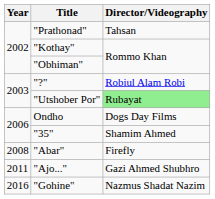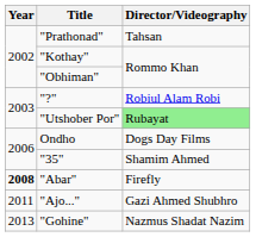 <table class="wikitable">
 <tr>
 <th>Year</th>
 <th>Title</th>
 <th>Director/Videography</th>
 </tr>
 <tr>
 <td rowspan="3">2002</td>
 <td>"Prathonad"</td>
 <td>Tahsan</td>
 </tr>
 <tr>
 <td>"Kothay"</td>
 <td rowspan="2">Rommo Khan</td>
 </tr>
 <tr>
 <td>"Obhiman"</td>
 </tr>
 <tr>
 <td rowspan="2">2003</td>
 <td>"?"</td>
 <td><a href='#'>Robiul Alam Robi</a></td>
 </tr>
 <tr>
 <td>"Utshober Por"</td>
 <td style="background: lightgreen;">Rubayat</td>
 </tr>
 <tr>
 <td rowspan="2">2006</td>
 <td>Ondho</td>
 <td>Dogs Day Films</td>
 </tr>
 <tr>
 <td>"35"</td>
 <td>Shamim Ahmed</td>
 </tr>
 <tr>
-<td>2008</td>
+<td><strong>2008</strong></td>
 <td>"Abar"</td>
 <td>Firefly</td>
 </tr>
 <tr>
 <td>2011</td>
 <td>"Ajo..."</td>
 <td>Gazi Ahmed Shubhro</td>
 </tr>
 <tr>
-<td>2016</td>
+<td>2013</td>
 <td>"Gohine"</td>
 <td>Nazmus Shadat Nazim</td>
 </tr>
 </table>
